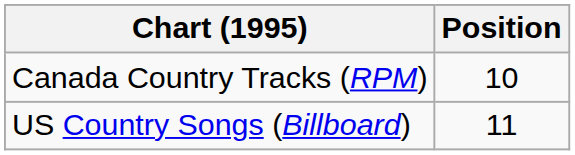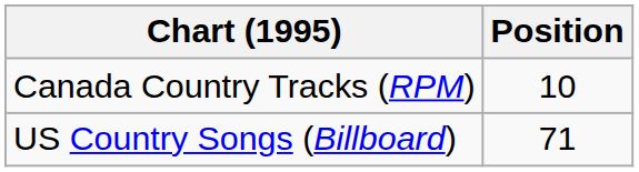 <table class="wikitable sortable">
 <tr>
 <th scope="col">Chart (1995)</th>
 <th scope="col">Position</th>
 </tr>
 <tr>
 <td>Canada Country Tracks (<em><a href='#'>RPM</a></em>)</td>
 <td align="center">10</td>
 </tr>
 <tr>
 <td>US <a href='#'>Country Songs</a> (<em><a href='#'>Billboard</a></em>)</td>
-<td align="center">11</td>
+<td align="center">71</td>
 </tr>
 </table>
